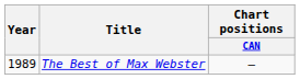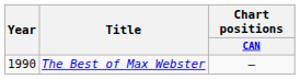 <table class="wikitable">
 <tr>
 <th rowspan="2">Year</th>
 <th rowspan="2">Title</th>
 <th>Chart positions</th>
 </tr>
 <tr style="font-size: smaller;">
 <th style="width:90px;"><a href='#'>CAN</a></th>
 </tr>
 <tr>
-<td>1989</td>
+<td>1990</td>
 <td><em><a href='#'>The Best of Max Webster</a></em></td>
 <td style="text-align:center;">–</td>
 </tr>
 </table>
